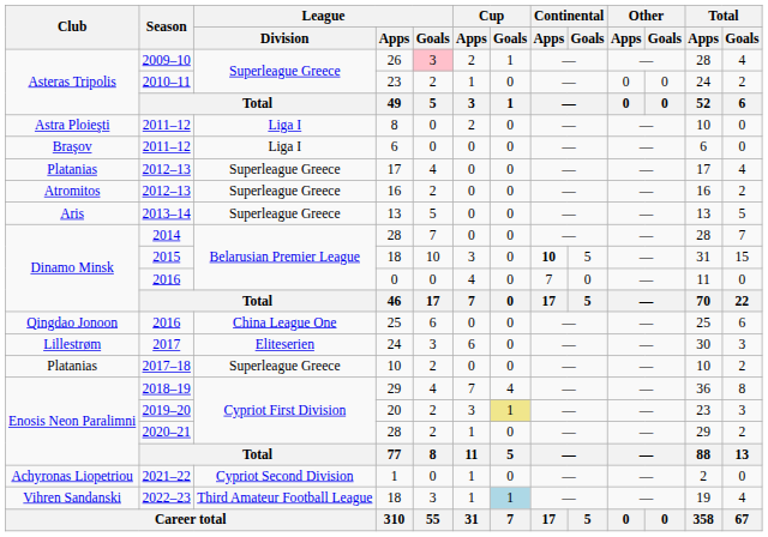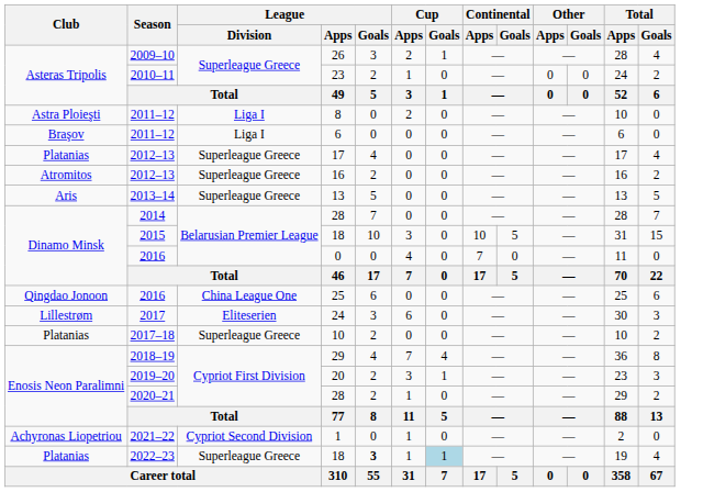 <table class="wikitable" style="text-align:center">
 <tr>
 <th rowspan="2">Club</th>
 <th rowspan="2">Season</th>
 <th colspan="3">League</th>
 <th colspan="2">Cup</th>
 <th colspan="2">Continental</th>
 <th colspan="2">Other</th>
 <th colspan="2">Total</th>
 </tr>
 <tr>
 <th>Division</th>
 <th>Apps</th>
 <th>Goals</th>
 <th>Apps</th>
 <th>Goals</th>
 <th>Apps</th>
 <th>Goals</th>
 <th>Apps</th>
 <th>Goals</th>
 <th>Apps</th>
 <th>Goals</th>
 </tr>
 <tr>
 <td rowspan="3"><a href='#'>Asteras Tripolis</a></td>
 <td><a href='#'>2009–10</a></td>
 <td rowspan="2"><a href='#'>Superleague Greece</a></td>
 <td>26</td>
-<td style="background: pink;">3</td>
+<td>3</td>
 <td>2</td>
 <td>1</td>
 <td colspan="2">—</td>
 <td colspan="2">—</td>
 <td>28</td>
 <td>4</td>
 </tr>
 <tr>
 <td><a href='#'>2010–11</a></td>
 <td>23</td>
 <td>2</td>
 <td>1</td>
 <td>0</td>
 <td colspan="2">—</td>
 <td>0</td>
 <td>0</td>
 <td>24</td>
 <td>2</td>
 </tr>
 <tr>
 <th colspan="2">Total</th>
 <th>49</th>
 <th>5</th>
 <th>3</th>
 <th>1</th>
 <th colspan="2">—</th>
 <th>0</th>
 <th>0</th>
 <th>52</th>
 <th>6</th>
 </tr>
 <tr>
 <td><a href='#'>Astra Ploieşti</a></td>
 <td><a href='#'>2011–12</a></td>
 <td><a href='#'>Liga I</a></td>
 <td>8</td>
 <td>0</td>
 <td>2</td>
 <td>0</td>
 <td colspan="2">—</td>
 <td colspan="2">—</td>
 <td>10</td>
 <td>0</td>
 </tr>
 <tr>
 <td><a href='#'>Braşov</a></td>
 <td><a href='#'>2011–12</a></td>
 <td>Liga I</td>
 <td>6</td>
 <td>0</td>
 <td>0</td>
 <td>0</td>
 <td colspan="2">—</td>
 <td colspan="2">—</td>
 <td>6</td>
 <td>0</td>
 </tr>
 <tr>
 <td><a href='#'>Platanias</a></td>
 <td><a href='#'>2012–13</a></td>
 <td>Superleague Greece</td>
 <td>17</td>
 <td>4</td>
 <td>0</td>
 <td>0</td>
 <td colspan="2">—</td>
 <td colspan="2">—</td>
 <td>17</td>
 <td>4</td>
 </tr>
 <tr>
 <td><a href='#'>Atromitos</a></td>
 <td><a href='#'>2012–13</a></td>
 <td>Superleague Greece</td>
 <td>16</td>
 <td>2</td>
 <td>0</td>
 <td>0</td>
 <td colspan="2">—</td>
 <td colspan="2">—</td>
 <td>16</td>
 <td>2</td>
 </tr>
 <tr>
 <td><a href='#'>Aris</a></td>
 <td><a href='#'>2013–14</a></td>
 <td>Superleague Greece</td>
 <td>13</td>
 <td>5</td>
 <td>0</td>
 <td>0</td>
 <td colspan="2">—</td>
 <td colspan="2">—</td>
 <td>13</td>
 <td>5</td>
 </tr>
 <tr>
 <td rowspan="4"><a href='#'>Dinamo Minsk</a></td>
 <td><a href='#'>2014</a></td>
 <td rowspan="3"><a href='#'>Belarusian Premier League</a></td>
 <td>28</td>
 <td>7</td>
 <td>0</td>
 <td>0</td>
 <td colspan="2">—</td>
 <td colspan="2">—</td>
 <td>28</td>
 <td>7</td>
 </tr>
 <tr>
 <td><a href='#'>2015</a></td>
 <td>18</td>
 <td>10</td>
 <td>3</td>
 <td>0</td>
-<td><strong>10</strong></td>
+<td>10</td>
 <td>5</td>
 <td colspan="2">—</td>
 <td>31</td>
 <td>15</td>
 </tr>
 <tr>
 <td><a href='#'>2016</a></td>
 <td>0</td>
 <td>0</td>
 <td>4</td>
 <td>0</td>
 <td>7</td>
 <td>0</td>
 <td colspan="2">—</td>
 <td>11</td>
 <td>0</td>
 </tr>
 <tr>
 <th colspan="2">Total</th>
 <th>46</th>
 <th>17</th>
 <th>7</th>
 <th>0</th>
 <th>17</th>
 <th>5</th>
 <th colspan="2">—</th>
 <th>70</th>
 <th>22</th>
 </tr>
 <tr>
 <td><a href='#'>Qingdao Jonoon</a></td>
 <td><a href='#'>2016</a></td>
 <td><a href='#'>China League One</a></td>
 <td>25</td>
 <td>6</td>
 <td>0</td>
 <td>0</td>
 <td colspan="2">—</td>
 <td colspan="2">—</td>
 <td>25</td>
 <td>6</td>
 </tr>
 <tr>
 <td><a href='#'>Lillestrøm</a></td>
 <td><a href='#'>2017</a></td>
 <td><a href='#'>Eliteserien</a></td>
 <td>24</td>
 <td>3</td>
 <td>6</td>
 <td>0</td>
 <td colspan="2">—</td>
 <td colspan="2">—</td>
 <td>30</td>
 <td>3</td>
 </tr>
 <tr>
 <td>Platanias</td>
 <td><a href='#'>2017–18</a></td>
 <td>Superleague Greece</td>
 <td>10</td>
 <td>2</td>
 <td>0</td>
 <td>0</td>
 <td colspan="2">—</td>
 <td colspan="2">—</td>
 <td>10</td>
 <td>2</td>
 </tr>
 <tr>
 <td rowspan="4"><a href='#'>Enosis Neon Paralimni</a></td>
 <td><a href='#'>2018–19</a></td>
 <td rowspan="3"><a href='#'>Cypriot First Division</a></td>
 <td>29</td>
 <td>4</td>
 <td>7</td>
 <td>4</td>
 <td colspan="2">—</td>
 <td colspan="2">—</td>
 <td>36</td>
 <td>8</td>
 </tr>
 <tr>
 <td><a href='#'>2019–20</a></td>
 <td>20</td>
 <td>2</td>
 <td>3</td>
-<td style="background: khaki;">1</td>
+<td>1</td>
 <td colspan="2">—</td>
 <td colspan="2">—</td>
 <td>23</td>
 <td>3</td>
 </tr>
 <tr>
 <td><a href='#'>2020–21</a></td>
 <td>28</td>
 <td>2</td>
 <td>1</td>
 <td>0</td>
 <td colspan="2">—</td>
 <td colspan="2">—</td>
 <td>29</td>
 <td>2</td>
 </tr>
 <tr>
 <th colspan="2">Total</th>
 <th>77</th>
 <th>8</th>
 <th>11</th>
 <th>5</th>
 <th colspan="2">—</th>
 <th colspan="2">—</th>
 <th>88</th>
 <th>13</th>
 </tr>
 <tr>
 <td><a href='#'>Achyronas Liopetriou</a></td>
 <td><a href='#'>2021–22</a></td>
 <td><a href='#'>Cypriot Second Division</a></td>
 <td>1</td>
 <td>0</td>
 <td>1</td>
 <td>0</td>
 <td colspan="2">—</td>
 <td colspan="2">—</td>
 <td>2</td>
 <td>0</td>
 </tr>
 <tr>
-<td><a href='#'>Vihren Sandanski</a></td>
+<td><a href='#'>Platanias</a></td>
 <td><a href='#'>2022–23</a></td>
-<td><a href='#'>Third Amateur Football League</a></td>
+<td>Superleague Greece</td>
 <td>18</td>
-<td>3</td>
+<td><strong>3</strong></td>
 <td>1</td>
 <td style="background: lightblue;">1</td>
 <td colspan="2">—</td>
 <td colspan="2">—</td>
 <td>19</td>
 <td>4</td>
 </tr>
 <tr>
 <th colspan="3">Career total</th>
 <th>310</th>
 <th>55</th>
 <th>31</th>
 <th>7</th>
 <th>17</th>
 <th>5</th>
 <th>0</th>
 <th>0</th>
 <th>358</th>
 <th>67</th>
 </tr>
 </table>
